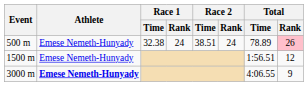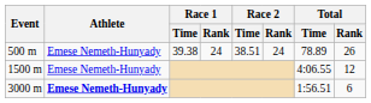 <table class="wikitable" border="1" style="font-size:90%">
 <tr>
 <th rowspan=2>Event</th>
 <th rowspan=2>Athlete</th>
 <th colspan=2>Race 1</th>
 <th colspan=2>Race 2</th>
 <th colspan=2>Total</th>
 </tr>
 <tr>
 <th>Time</th>
 <th>Rank</th>
 <th>Time</th>
 <th>Rank</th>
 <th>Time</th>
 <th>Rank</th>
 </tr>
 <tr>
 <td>500 m</td>
 <td><a href='#'>Emese Nemeth-Hunyady</a></td>
-<td align=center>32.38</td>
+<td align=center>39.38</td>
 <td align=center>24</td>
 <td align=center>38.51</td>
 <td align=center>24</td>
 <td align=center>78.89</td>
-<td align=center style="background: pink;">26</td>
+<td align=center>26</td>
 </tr>
 <tr>
 <td>1500 m</td>
 <td><a href='#'>Emese Nemeth-Hunyady</a></td>
 <td colspan="4" bgcolor="wheat"></td>
-<td align=center>1:56.51</td>
+<td align=center>4:06.55</td>
 <td align=center>12</td>
 </tr>
 <tr>
 <td>3000 m</td>
 <td><strong><a href='#'>Emese Nemeth-Hunyady</a></strong></td>
 <td colspan="4" bgcolor="wheat"></td>
-<td align=center>4:06.55</td>
-<td align=center>9</td>
+<td align=center>1:56.51</td>
+<td align=center>6</td>
 </tr>
 </table>
